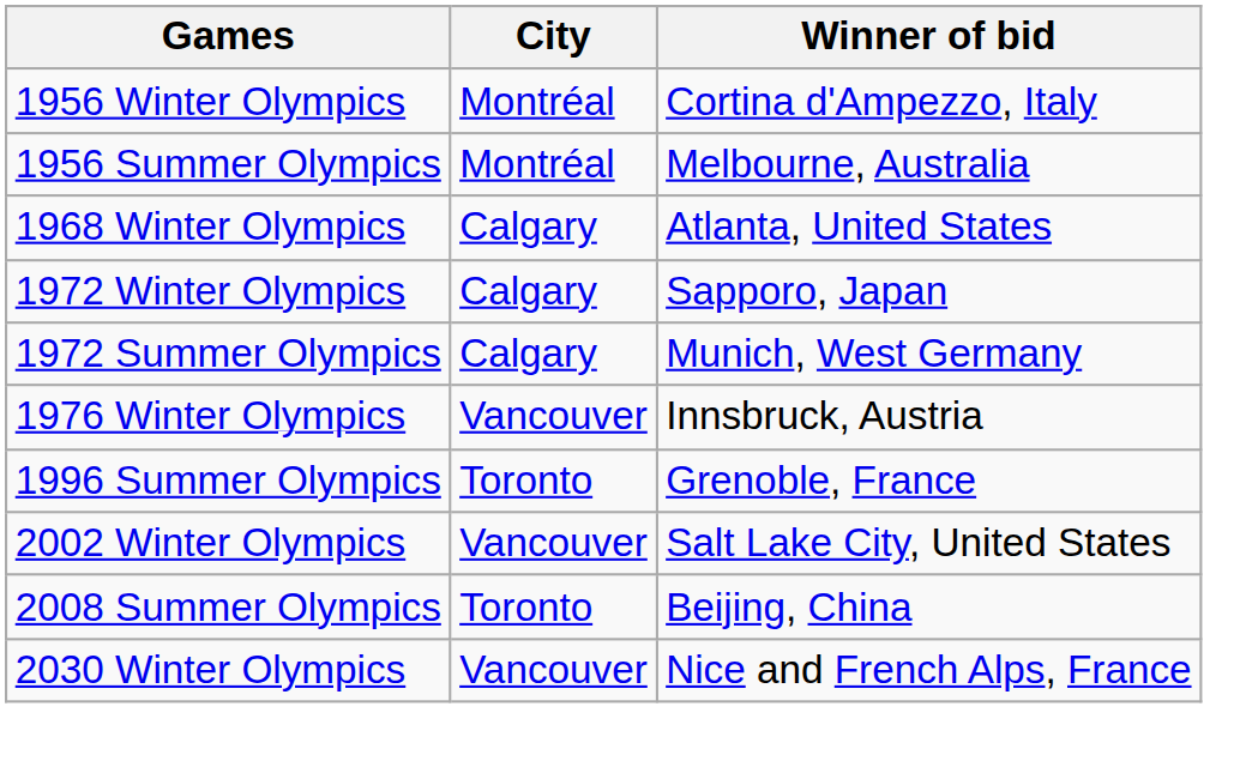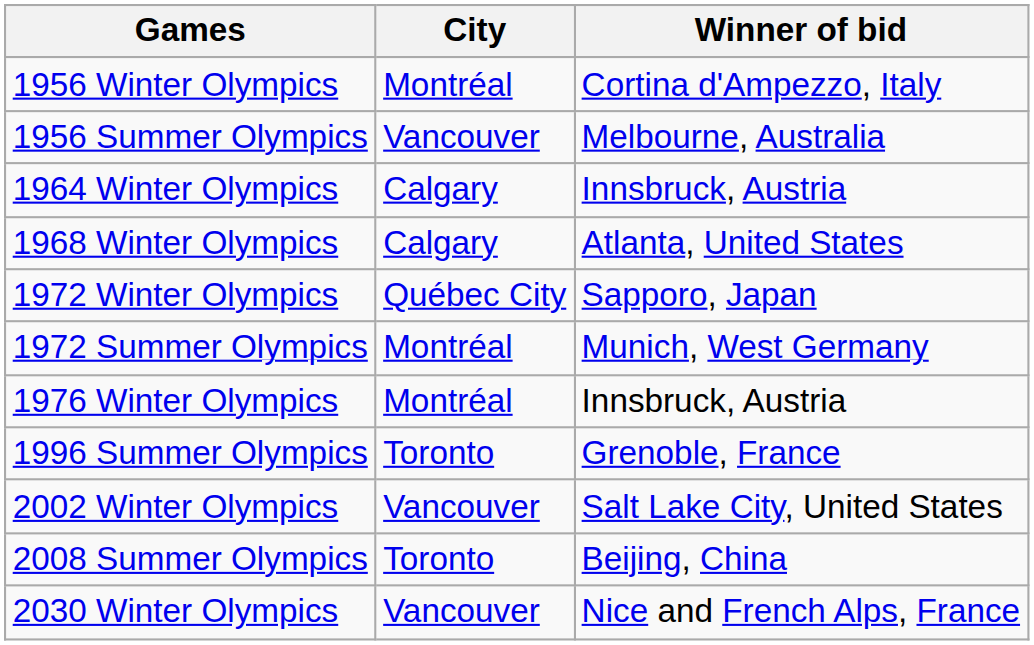 <table class="wikitable">
 <tr>
 <th>Games</th>
 <th>City</th>
 <th>Winner of bid</th>
 </tr>
 <tr>
 <td><a href='#'>1956 Winter Olympics</a></td>
 <td><a href='#'>Montréal</a></td>
 <td><a href='#'>Cortina d'Ampezzo</a>, <a href='#'>Italy</a></td>
 </tr>
 <tr>
 <td><a href='#'>1956 Summer Olympics</a></td>
-<td><a href='#'>Montréal</a></td>
+<td><a href='#'>Vancouver</a></td>
 <td><a href='#'>Melbourne</a>, <a href='#'>Australia</a></td>
+</tr>
+<tr>
+<td><a href='#'>1964 Winter Olympics</a></td>
+<td><a href='#'>Calgary</a></td>
+<td><a href='#'>Innsbruck</a>, <a href='#'>Austria</a></td>
 </tr>
 <tr>
 <td><a href='#'>1968 Winter Olympics</a></td>
 <td><a href='#'>Calgary</a></td>
 <td><a href='#'>Atlanta</a>, <a href='#'>United States</a></td>
 </tr>
 <tr>
 <td><a href='#'>1972 Winter Olympics</a></td>
-<td><a href='#'>Calgary</a></td>
+<td><a href='#'>Québec City</a></td>
 <td><a href='#'>Sapporo</a>, <a href='#'>Japan</a></td>
 </tr>
 <tr>
 <td><a href='#'>1972 Summer Olympics</a></td>
-<td><a href='#'>Calgary</a></td>
+<td><a href='#'>Montréal</a></td>
 <td><a href='#'>Munich</a>, <a href='#'>West Germany</a></td>
 </tr>
 <tr>
 <td><a href='#'>1976 Winter Olympics</a></td>
-<td><a href='#'>Vancouver</a></td>
+<td><a href='#'>Montréal</a></td>
 <td>Innsbruck, Austria</td>
 </tr>
 <tr>
 <td><a href='#'>1996 Summer Olympics</a></td>
 <td><a href='#'>Toronto</a></td>
 <td><a href='#'>Grenoble</a>, <a href='#'>France</a></td>
 </tr>
 <tr>
 <td><a href='#'>2002 Winter Olympics</a></td>
 <td><a href='#'>Vancouver</a></td>
 <td><a href='#'>Salt Lake City</a>, United States</td>
 </tr>
 <tr>
 <td><a href='#'>2008 Summer Olympics</a></td>
 <td><a href='#'>Toronto</a></td>
 <td><a href='#'>Beijing</a>, <a href='#'>China</a></td>
 </tr>
 <tr>
 <td><a href='#'>2030 Winter Olympics</a></td>
 <td><a href='#'>Vancouver</a></td>
 <td><a href='#'>Nice</a> and <a href='#'>French Alps</a>, <a href='#'>France</a></td>
 </tr>
 </table>
